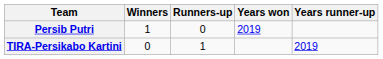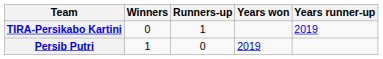 <table class="wikitable plainrowheaders sortable">
 <tr>
 <th scope=col>Team</th>
 <th scope=col>Winners</th>
 <th scope=col>Runners-up</th>
 <th scope=col class="unsortable">Years won</th>
 <th scope=col class="unsortable">Years runner-up</th>
 </tr>
 <tr>
+<th scope=row><a href='#'>TIRA-Persikabo Kartini</a></th>
+<td align=center>0</td>
+<td align=center>1</td>
+<td></td>
+<td><a href='#'>2019</a></td>
+</tr>
+<tr>
 <th scope=row><a href='#'>Persib Putri</a></th>
 <td align=center>1</td>
 <td align=center>0</td>
 <td><a href='#'>2019</a></td>
 <td></td>
 </tr>
-<tr>
-<th scope=row><a href='#'>TIRA-Persikabo Kartini</a></th>
-<td align=center>0</td>
-<td align=center>1</td>
-<td></td>
-<td><a href='#'>2019</a></td>
-</tr>
 </table>
